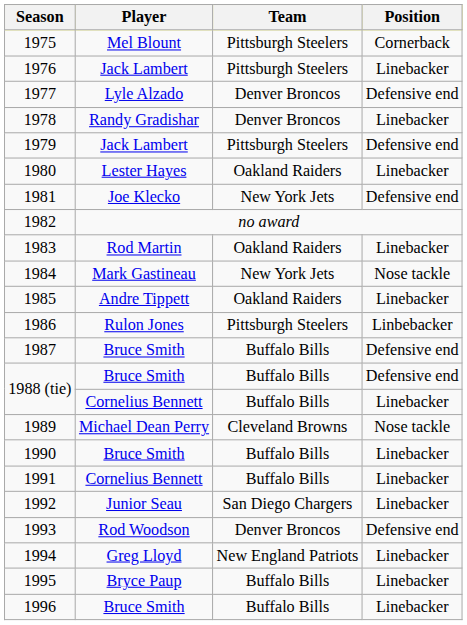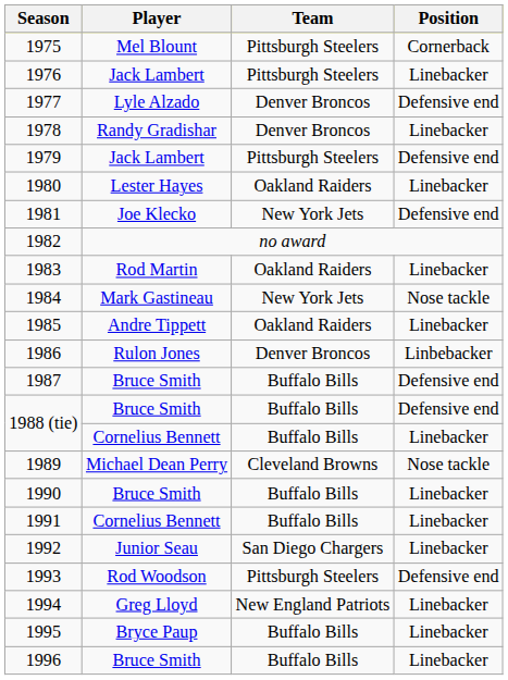 <table class="wikitable" style="text-align:center">
 <tr bgcolor="#efef">
 <th>Season</th>
 <th>Player</th>
 <th>Team</th>
 <th>Position</th>
 </tr>
 <tr>
 <td>1975</td>
 <td><a href='#'>Mel Blount</a></td>
 <td>Pittsburgh Steelers</td>
 <td>Cornerback</td>
 </tr>
 <tr>
 <td>1976</td>
 <td><a href='#'>Jack Lambert</a></td>
 <td>Pittsburgh Steelers</td>
 <td>Linebacker</td>
 </tr>
 <tr>
 <td>1977</td>
 <td><a href='#'>Lyle Alzado</a></td>
 <td>Denver Broncos</td>
 <td>Defensive end</td>
 </tr>
 <tr>
 <td>1978</td>
 <td><a href='#'>Randy Gradishar</a></td>
 <td>Denver Broncos</td>
 <td>Linebacker</td>
 </tr>
 <tr>
 <td>1979</td>
 <td><a href='#'>Jack Lambert</a></td>
 <td>Pittsburgh Steelers</td>
 <td>Defensive end</td>
 </tr>
 <tr>
 <td>1980</td>
 <td><a href='#'>Lester Hayes</a></td>
 <td>Oakland Raiders</td>
 <td>Linebacker</td>
 </tr>
 <tr>
 <td>1981</td>
 <td><a href='#'>Joe Klecko</a></td>
 <td>New York Jets</td>
 <td>Defensive end</td>
 </tr>
 <tr>
 <td>1982</td>
 <td colspan=3><em>no award</em></td>
 </tr>
 <tr>
 <td>1983</td>
 <td><a href='#'>Rod Martin</a></td>
 <td>Oakland Raiders</td>
 <td>Linebacker</td>
 </tr>
 <tr>
 <td>1984</td>
 <td><a href='#'>Mark Gastineau</a></td>
 <td>New York Jets</td>
 <td>Nose tackle</td>
 </tr>
 <tr>
 <td>1985</td>
 <td><a href='#'>Andre Tippett</a></td>
 <td>Oakland Raiders</td>
 <td>Linebacker</td>
 </tr>
 <tr>
 <td>1986</td>
 <td><a href='#'>Rulon Jones</a></td>
-<td>Pittsburgh Steelers</td>
+<td>Denver Broncos</td>
 <td>Linbebacker</td>
 </tr>
 <tr>
 <td>1987</td>
 <td><a href='#'>Bruce Smith</a></td>
 <td>Buffalo Bills</td>
 <td>Defensive end</td>
 </tr>
 <tr>
 <td rowspan=2>1988 (tie)</td>
 <td><a href='#'>Bruce Smith</a></td>
 <td>Buffalo Bills</td>
 <td>Defensive end</td>
 </tr>
 <tr>
 <td><a href='#'>Cornelius Bennett</a></td>
 <td>Buffalo Bills</td>
 <td>Linebacker</td>
 </tr>
 <tr>
 <td>1989</td>
 <td><a href='#'>Michael Dean Perry</a></td>
 <td>Cleveland Browns</td>
 <td>Nose tackle</td>
 </tr>
 <tr>
 <td>1990</td>
 <td><a href='#'>Bruce Smith</a></td>
 <td>Buffalo Bills</td>
 <td>Linebacker</td>
 </tr>
 <tr>
 <td>1991</td>
 <td><a href='#'>Cornelius Bennett</a></td>
 <td>Buffalo Bills</td>
 <td>Linebacker</td>
 </tr>
 <tr>
 <td>1992</td>
 <td><a href='#'>Junior Seau</a></td>
 <td>San Diego Chargers</td>
 <td>Linebacker</td>
 </tr>
 <tr>
 <td>1993</td>
 <td><a href='#'>Rod Woodson</a></td>
-<td>Denver Broncos</td>
+<td>Pittsburgh Steelers</td>
 <td>Defensive end</td>
 </tr>
 <tr>
 <td>1994</td>
 <td><a href='#'>Greg Lloyd</a></td>
 <td>New England Patriots</td>
 <td>Linebacker</td>
 </tr>
 <tr>
 <td>1995</td>
 <td><a href='#'>Bryce Paup</a></td>
 <td>Buffalo Bills</td>
 <td>Linebacker</td>
 </tr>
 <tr>
 <td>1996</td>
 <td><a href='#'>Bruce Smith</a></td>
 <td>Buffalo Bills</td>
 <td>Linebacker</td>
 </tr>
 </table>
